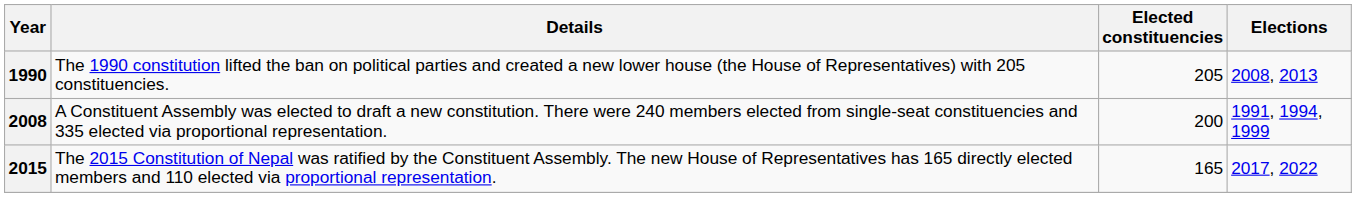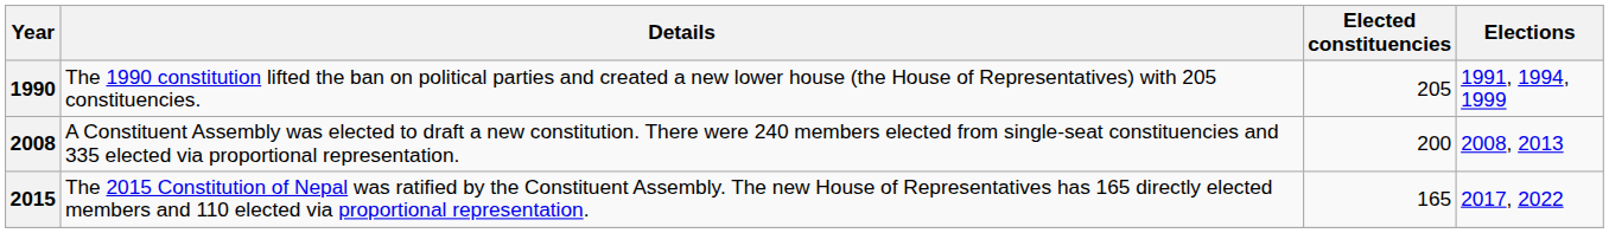 <table class="wikitable sortable">
 <tr>
 <th scope=col>Year</th>
 <th scope=col class=unsortable>Details</th>
 <th scope=col>Elected<br>constituencies</th>
 <th scope=col class="unsortable">Elections</th>
 </tr>
 <tr>
 <th scope=row>1990</th>
 <td>The <a href='#'>1990 constitution</a> lifted the ban on political parties and created a new lower house (the House of Representatives) with 205 constituencies.</td>
 <td align=right>205</td>
-<td><a href='#'>2008</a>, <a href='#'>2013</a></td>
+<td><a href='#'>1991</a>, <a href='#'>1994</a>, <a href='#'>1999</a></td>
 </tr>
 <tr>
 <th scope=row>2008</th>
 <td>A Constituent Assembly was elected to draft a new constitution. There were 240 members elected from single-seat constituencies and 335 elected via proportional representation.</td>
 <td align=right>200</td>
-<td><a href='#'>1991</a>, <a href='#'>1994</a>, <a href='#'>1999</a></td>
+<td><a href='#'>2008</a>, <a href='#'>2013</a></td>
 </tr>
 <tr>
 <th scope=row>2015</th>
 <td>The <a href='#'>2015 Constitution of Nepal</a> was ratified by the Constituent Assembly. The new House of Representatives has 165 directly elected members and 110 elected via <a href='#'>proportional representation</a>.</td>
 <td align=right>165</td>
 <td><a href='#'>2017</a>, <a href='#'>2022</a></td>
 </tr>
 <tr>
 </tr>
 </table>
